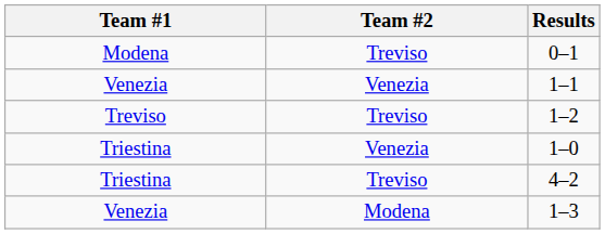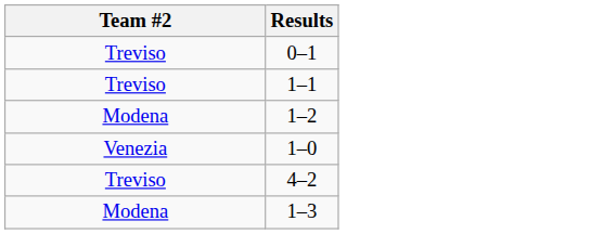 <table class="wikitable" style="text-align:center">
 <tr>
-<th width=200>Team #1</th>
 <th width=200>Team #2</th>
 <th width=50>Results</th>
 </tr>
 <tr>
-<td><a href='#'>Modena</a></td>
 <td><a href='#'>Treviso</a></td>
 <td>0–1</td>
 </tr>
 <tr>
-<td><a href='#'>Venezia</a></td>
-<td><a href='#'>Venezia</a></td>
+<td><a href='#'>Treviso</a></td>
 <td>1–1</td>
 </tr>
 <tr>
-<td><a href='#'>Treviso</a></td>
-<td><a href='#'>Treviso</a></td>
+<td><a href='#'>Modena</a></td>
 <td>1–2</td>
 </tr>
 <tr>
-<td><a href='#'>Triestina</a></td>
 <td><a href='#'>Venezia</a></td>
 <td>1–0</td>
 </tr>
 <tr>
-<td><a href='#'>Triestina</a></td>
 <td><a href='#'>Treviso</a></td>
 <td>4–2</td>
 </tr>
 <tr>
-<td><a href='#'>Venezia</a></td>
 <td><a href='#'>Modena</a></td>
 <td>1–3</td>
 </tr>
 </table>
